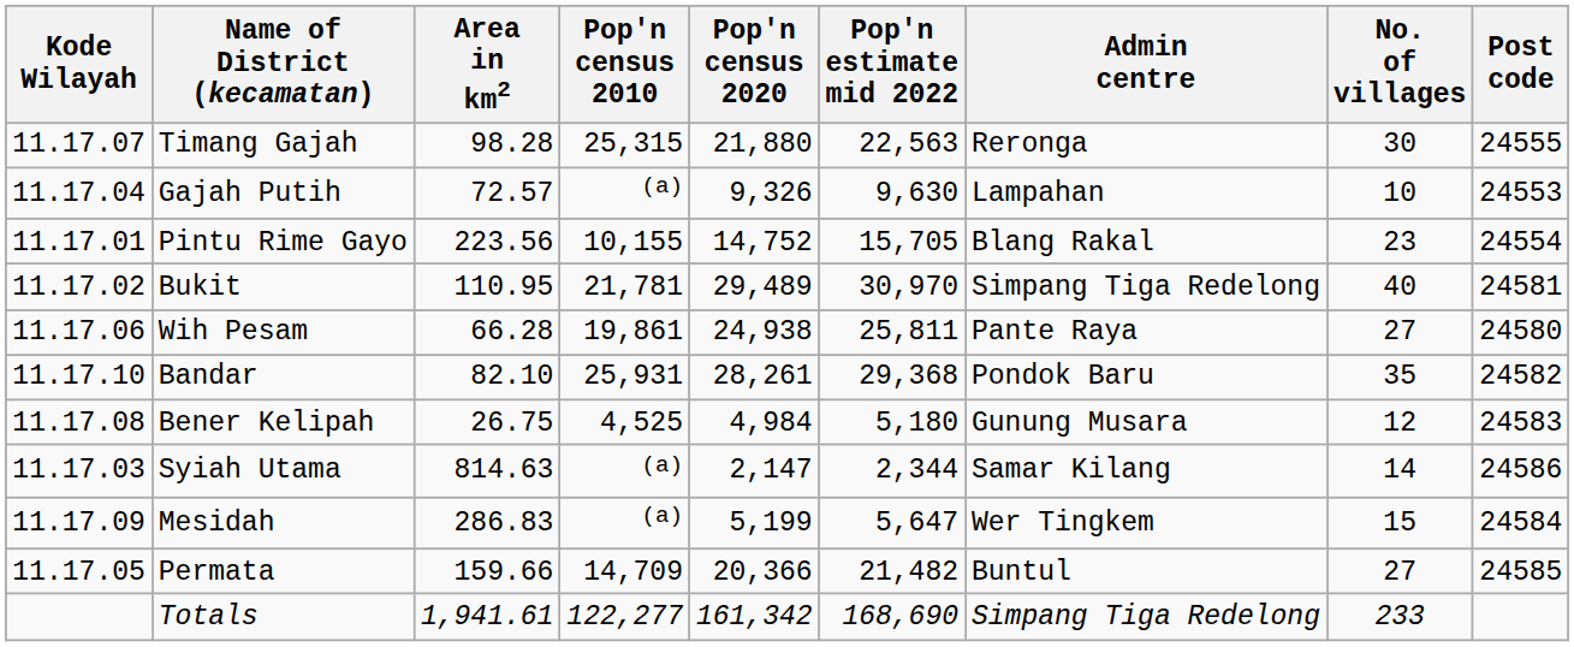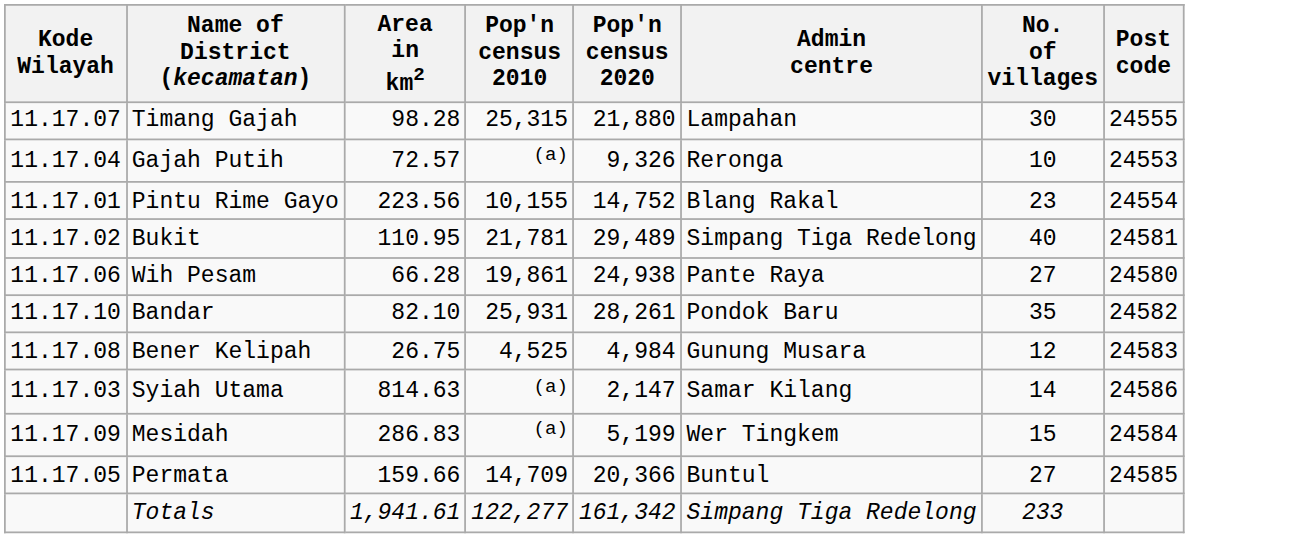 <table class="sortable wikitable">
 <tr>
 <th>Kode <br>Wilayah</th>
 <th>Name of<br>District<br>(<em>kecamatan</em>)</th>
 <th>Area<br>in <br>km<sup>2</sup></th>
 <th>Pop'n<br>census<br>2010</th>
 <th>Pop'n<br>census<br>2020</th>
-<th>Pop'n<br>estimate<br>mid 2022</th>
 <th>Admin <br> centre</th>
 <th>No. <br>of<br>villages</th>
 <th>Post<br>code</th>
 </tr>
 <tr>
 <td>11.17.07</td>
 <td>Timang Gajah</td>
 <td align="right">98.28</td>
 <td align="right">25,315</td>
 <td align="right">21,880</td>
-<td align="right">22,563</td>
-<td>Reronga</td>
+<td>Lampahan</td>
 <td align="center">30</td>
 <td>24555</td>
 </tr>
 <tr>
 <td>11.17.04</td>
 <td>Gajah Putih</td>
 <td align="right">72.57</td>
 <td align="right"><sup>(a)</sup></td>
 <td align="right">9,326</td>
-<td align="right">9,630</td>
-<td>Lampahan</td>
+<td>Reronga</td>
 <td align="center">10</td>
 <td>24553</td>
 </tr>
 <tr>
 <td>11.17.01</td>
 <td>Pintu Rime Gayo</td>
 <td align="right">223.56</td>
 <td align="right">10,155</td>
 <td align="right">14,752</td>
-<td align="right">15,705</td>
 <td>Blang Rakal</td>
 <td align="center">23</td>
 <td>24554</td>
 </tr>
 <tr>
 <td>11.17.02</td>
 <td>Bukit</td>
 <td align="right">110.95</td>
 <td align="right">21,781</td>
 <td align="right">29,489</td>
-<td align="right">30,970</td>
 <td>Simpang Tiga Redelong</td>
 <td align="center">40</td>
 <td>24581</td>
 </tr>
 <tr>
 <td>11.17.06</td>
 <td>Wih Pesam</td>
 <td align="right">66.28</td>
 <td align="right">19,861</td>
 <td align="right">24,938</td>
-<td align="right">25,811</td>
 <td>Pante Raya</td>
 <td align="center">27</td>
 <td>24580</td>
 </tr>
 <tr>
 <td>11.17.10</td>
 <td>Bandar</td>
 <td align="right">82.10</td>
 <td align="right">25,931</td>
 <td align="right">28,261</td>
-<td align="right">29,368</td>
 <td>Pondok Baru</td>
 <td align="center">35</td>
 <td>24582</td>
 </tr>
 <tr>
 <td>11.17.08</td>
 <td>Bener Kelipah</td>
 <td align="right">26.75</td>
 <td align="right">4,525</td>
 <td align="right">4,984</td>
-<td align="right">5,180</td>
 <td>Gunung Musara</td>
 <td align="center">12</td>
 <td>24583</td>
 </tr>
 <tr>
 <td>11.17.03</td>
 <td>Syiah Utama</td>
 <td align="right">814.63</td>
 <td align="right"><sup>(a)</sup></td>
 <td align="right">2,147</td>
-<td align="right">2,344</td>
 <td>Samar Kilang</td>
 <td align="center">14</td>
 <td>24586</td>
 </tr>
 <tr>
 <td>11.17.09</td>
 <td>Mesidah</td>
 <td align="right">286.83</td>
 <td align="right"><sup>(a)</sup></td>
 <td align="right">5,199</td>
-<td align="right">5,647</td>
 <td>Wer Tingkem</td>
 <td align="center">15</td>
 <td>24584</td>
 </tr>
 <tr>
 <td>11.17.05</td>
 <td>Permata</td>
 <td align="right">159.66</td>
 <td align="right">14,709</td>
 <td align="right">20,366</td>
-<td align="right">21,482</td>
 <td>Buntul</td>
 <td align="center">27</td>
 <td>24585</td>
 </tr>
 <tr>
 <td></td>
 <td><em>Totals</em></td>
 <td align="right"><em>1,941.61</em></td>
 <td align="right"><em>122,277</em></td>
 <td align="right"><em>161,342</em></td>
-<td align="right"><em>168,690</em></td>
 <td><em>Simpang Tiga Redelong</em></td>
 <td align="center"><em>233</em></td>
 <td></td>
 </tr>
 </table>
